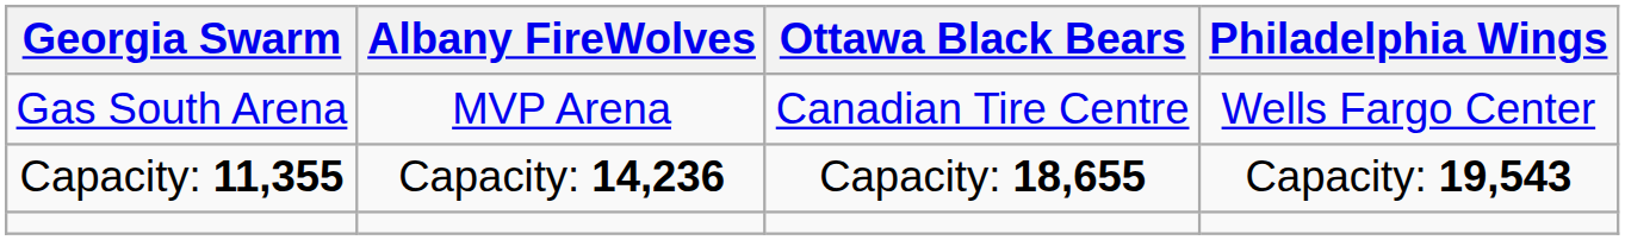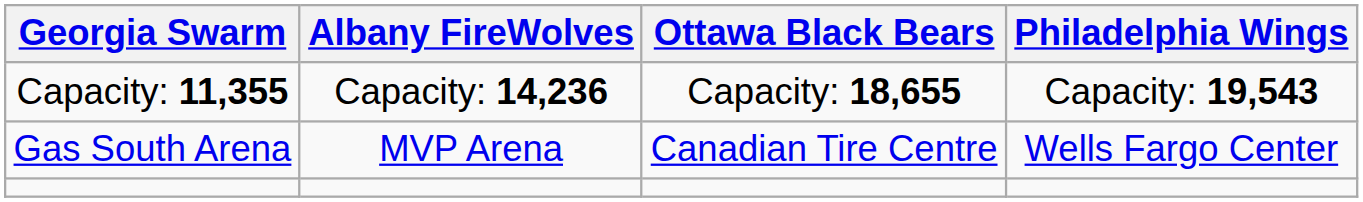 <table class="wikitable" style="text-align:center">
 <tr>
 <th><a href='#'>Georgia Swarm</a></th>
 <th><a href='#'>Albany FireWolves</a></th>
 <th><a href='#'>Ottawa Black Bears</a></th>
 <th><a href='#'>Philadelphia Wings</a></th>
 </tr>
 <tr>
+<td>Capacity: <strong>11,355</strong></td>
+<td>Capacity: <strong>14,236</strong></td>
+<td>Capacity: <strong>18,655</strong></td>
+<td>Capacity: <strong>19,543</strong></td>
+</tr>
+<tr>
 <td><a href='#'>Gas South Arena</a></td>
 <td><a href='#'>MVP Arena</a></td>
 <td><a href='#'>Canadian Tire Centre</a></td>
 <td><a href='#'>Wells Fargo Center</a></td>
-</tr>
-<tr>
-<td>Capacity: <strong>11,355</strong></td>
-<td>Capacity: <strong>14,236</strong></td>
-<td>Capacity: <strong>18,655</strong></td>
-<td>Capacity: <strong>19,543</strong></td>
 </tr>
 <tr>
 <td></td>
 <td></td>
 <td></td>
 <td></td>
 </tr>
 </table>
